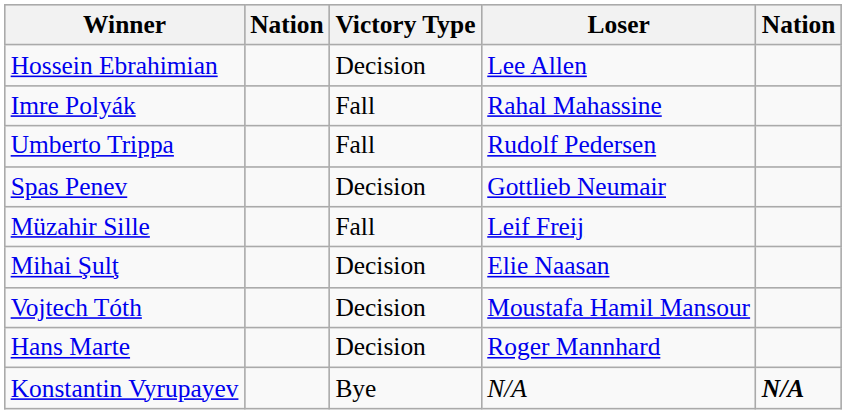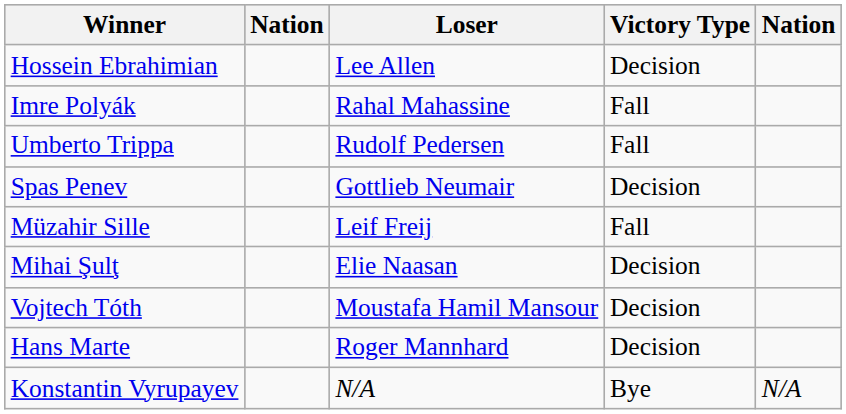 <table class="wikitable sortable" style="text-align:left;">
 <tr>
 <th>Winner</th>
 <th>Nation</th>
+<th>Loser</th>
 <th>Victory Type</th>
-<th>Loser</th>
 <th>Nation</th>
 </tr>
 <tr>
 <td><a href='#'>Hossein Ebrahimian</a></td>
 <td></td>
+<td><a href='#'>Lee Allen</a></td>
 <td>Decision</td>
-<td><a href='#'>Lee Allen</a></td>
 <td></td>
 </tr>
 <tr>
 <td><a href='#'>Imre Polyák</a></td>
 <td></td>
+<td><a href='#'>Rahal Mahassine</a></td>
 <td>Fall</td>
-<td><a href='#'>Rahal Mahassine</a></td>
 <td></td>
 </tr>
 <tr>
 <td><a href='#'>Umberto Trippa</a></td>
 <td></td>
+<td><a href='#'>Rudolf Pedersen</a></td>
 <td>Fall</td>
-<td><a href='#'>Rudolf Pedersen</a></td>
 <td></td>
 </tr>
 <tr>
 <td><a href='#'>Spas Penev</a></td>
 <td></td>
+<td><a href='#'>Gottlieb Neumair</a></td>
 <td>Decision</td>
-<td><a href='#'>Gottlieb Neumair</a></td>
 <td></td>
 </tr>
 <tr>
 <td><a href='#'>Müzahir Sille</a></td>
 <td></td>
+<td><a href='#'>Leif Freij</a></td>
 <td>Fall</td>
-<td><a href='#'>Leif Freij</a></td>
 <td></td>
 </tr>
 <tr>
 <td><a href='#'>Mihai Şulţ</a></td>
 <td></td>
+<td><a href='#'>Elie Naasan</a></td>
 <td>Decision</td>
-<td><a href='#'>Elie Naasan</a></td>
 <td></td>
 </tr>
 <tr>
 <td><a href='#'>Vojtech Tóth</a></td>
 <td></td>
+<td><a href='#'>Moustafa Hamil Mansour</a></td>
 <td>Decision</td>
-<td><a href='#'>Moustafa Hamil Mansour</a></td>
 <td></td>
 </tr>
 <tr>
 <td><a href='#'>Hans Marte</a></td>
 <td></td>
+<td><a href='#'>Roger Mannhard</a></td>
 <td>Decision</td>
-<td><a href='#'>Roger Mannhard</a></td>
 <td></td>
 </tr>
 <tr>
 <td><a href='#'>Konstantin Vyrupayev</a></td>
 <td></td>
+<td><em>N/A</em></td>
 <td>Bye</td>
 <td><em>N/A</em></td>
-<td><strong><em>N/A</em></strong></td>
 </tr>
 </table>
